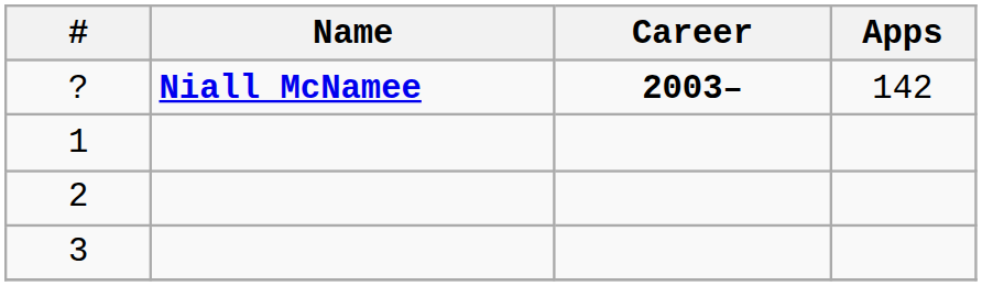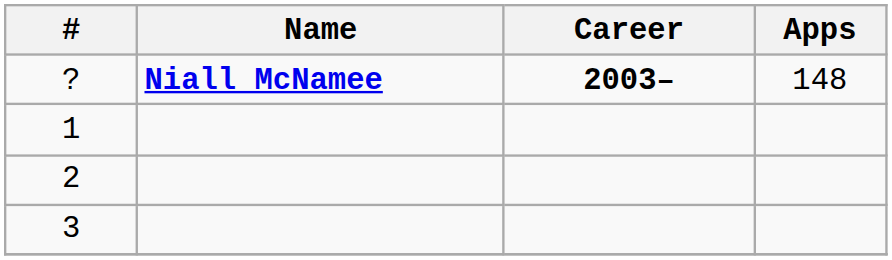 <table class="wikitable sortable" style="text-align:center">
 <tr>
 <th width="50">#</th>
 <th width="150">Name</th>
 <th width="100">Career</th>
 <th width="50">Apps</th>
 </tr>
 <tr>
 <td>?</td>
 <td align="left"><strong><a href='#'>Niall McNamee</a></strong></td>
 <td><strong>2003–</strong></td>
-<td>142</td>
+<td>148</td>
 </tr>
 <tr>
 <td>1</td>
 <td align="left"></td>
 <td></td>
 <td></td>
 </tr>
 <tr>
 <td>2</td>
 <td align="left"></td>
 <td></td>
 <td></td>
 </tr>
 <tr>
 <td>3</td>
 <td align="left"></td>
 <td></td>
 <td></td>
 </tr>
 <tr>
 </tr>
 </table>
